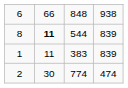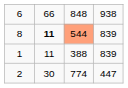 <table class="wikitable" style="margin-left:auto;margin-right:auto;text-align:center;width:12em;height:8em;table-layout:fixed;">
 <tr>
 <td>6</td>
 <td>66</td>
 <td>848</td>
 <td>938</td>
 </tr>
 <tr>
 <td>8</td>
 <td><strong>11</strong></td>
-<td>544</td>
+<td style="background: lightsalmon;">544</td>
 <td>839</td>
 </tr>
 <tr>
 <td>1</td>
 <td>11</td>
-<td>383</td>
+<td>388</td>
 <td>839</td>
 </tr>
 <tr>
 <td>2</td>
 <td>30</td>
 <td>774</td>
-<td>474</td>
+<td>447</td>
 </tr>
 </table>
